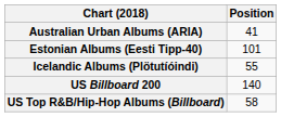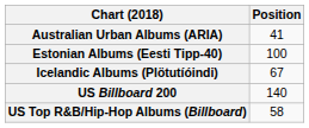 <table class="wikitable sortable plainrowheaders" style="text-align:center">
 <tr>
 <th scope="col">Chart (2018)</th>
 <th scope="col">Position</th>
 </tr>
 <tr>
 <th scope="row">Australian Urban Albums (ARIA)</th>
 <td style="text-align:center;">41</td>
 </tr>
 <tr>
 <th scope="row">Estonian Albums (Eesti Tipp-40)</th>
-<td>101</td>
+<td>100</td>
 </tr>
 <tr>
 <th scope="row">Icelandic Albums (Plötutíóindi)</th>
-<td>55</td>
+<td>67</td>
 </tr>
 <tr>
 <th scope="row">US <em>Billboard</em> 200</th>
 <td>140</td>
 </tr>
 <tr>
 <th scope="row">US Top R&B/Hip-Hop Albums (<em>Billboard</em>)</th>
 <td>58</td>
 </tr>
 </table>
